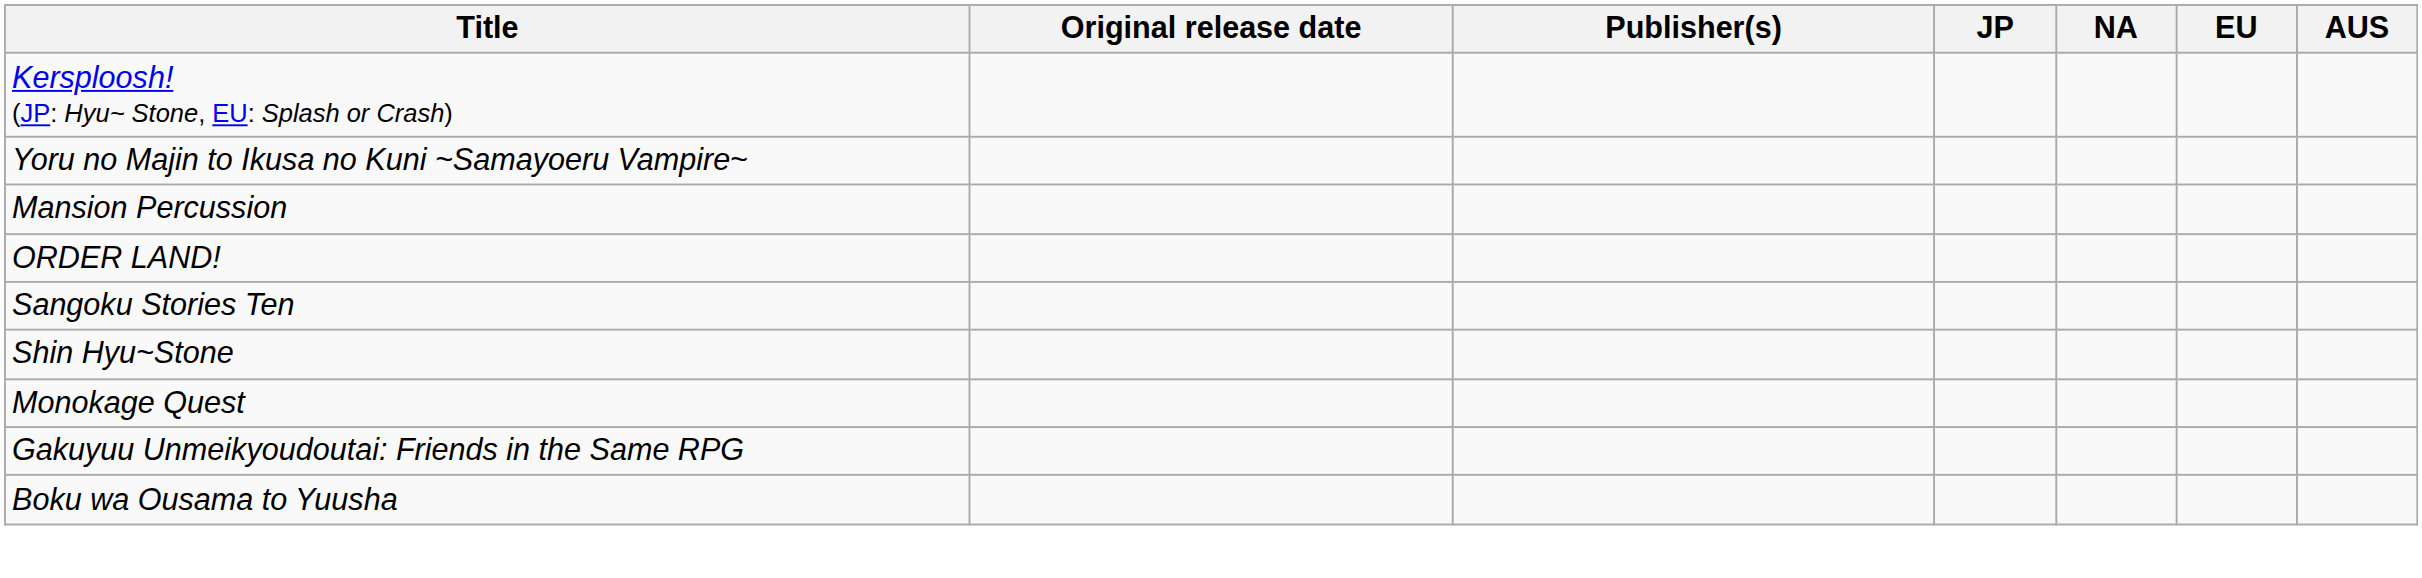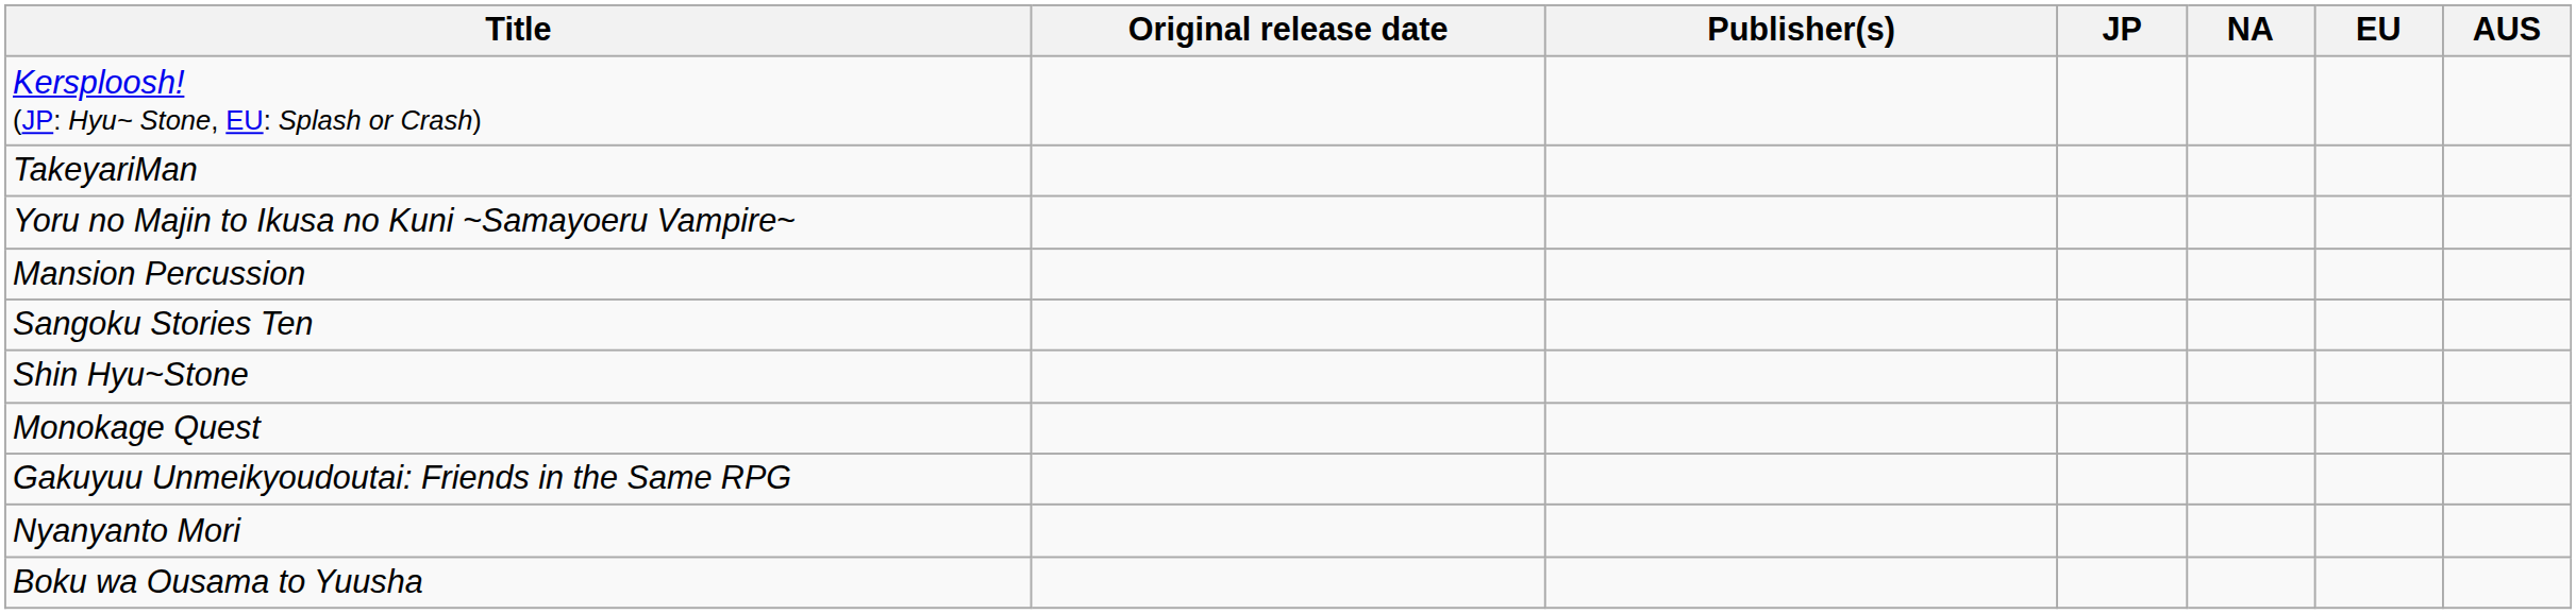 <table class="wikitable sortable" style="width: 100%;">
 <tr>
 <th style="width:40%;">Title</th>
 <th style="width:20%;">Original release date</th>
 <th style="width:20%;">Publisher(s)</th>
 <th style="width:5%;">JP</th>
 <th style="width:5%;">NA</th>
 <th style="width:5%;">EU</th>
 <th style="width:5%;">AUS</th>
 </tr>
 <tr>
 <td><em><a href='#'>Kersploosh!</a></em><br><small>(<a href='#'>JP</a>: <em>Hyu~ Stone</em>, <a href='#'>EU</a>: <em>Splash or Crash</em>)</small></td>
 <td></td>
 <td></td>
 <td></td>
 <td></td>
 <td></td>
 <td></td>
 </tr>
 <tr>
+<td><em>TakeyariMan</em></td>
+<td></td>
+<td></td>
+<td></td>
+<td></td>
+<td></td>
+<td></td>
+</tr>
+<tr>
 <td><em>Yoru no Majin to Ikusa no Kuni ~Samayoeru Vampire</em>~</td>
 <td></td>
 <td></td>
 <td></td>
 <td></td>
 <td></td>
 <td></td>
 </tr>
 <tr>
 <td><em>Mansion Percussion</em></td>
-<td></td>
-<td></td>
-<td></td>
-<td></td>
-<td></td>
-<td></td>
-</tr>
-<tr>
-<td><em>ORDER LAND!</em></td>
 <td></td>
 <td></td>
 <td></td>
 <td></td>
 <td></td>
 <td></td>
 </tr>
 <tr>
 <td><em>Sangoku Stories Ten</em></td>
 <td></td>
 <td></td>
 <td></td>
 <td></td>
 <td></td>
 <td></td>
 </tr>
 <tr>
 <td><em>Shin Hyu~Stone</em></td>
 <td></td>
 <td></td>
 <td></td>
 <td></td>
 <td></td>
 <td></td>
 </tr>
 <tr>
 <td><em>Monokage Quest</em></td>
 <td></td>
 <td></td>
 <td></td>
 <td></td>
 <td></td>
 <td></td>
 </tr>
 <tr>
 <td><em>Gakuyuu Unmeikyoudoutai: Friends in the Same RPG</em></td>
 <td></td>
 <td></td>
 <td></td>
 <td></td>
 <td></td>
 <td></td>
 </tr>
 <tr>
+<td><em>Nyanyanto Mori</em></td>
+<td></td>
+<td></td>
+<td></td>
+<td></td>
+<td></td>
+<td></td>
+</tr>
+<tr>
 <td><em>Boku wa Ousama to Yuusha</em></td>
 <td></td>
 <td></td>
 <td></td>
 <td></td>
 <td></td>
 <td></td>
 </tr>
 </table>
